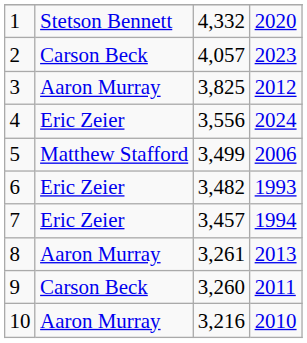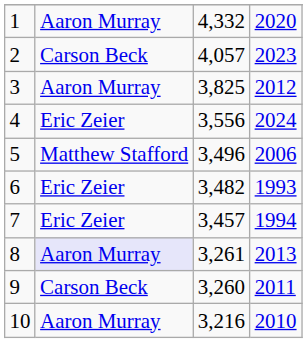 <table class="wikitable">
 <tr>
 </tr>
 <tr>
 <td>1</td>
-<td><a href='#'>Stetson Bennett</a></td>
+<td><a href='#'>Aaron Murray</a></td>
 <td><abbr>4,332</abbr></td>
 <td><a href='#'>2020</a></td>
 </tr>
 <tr>
 <td>2</td>
 <td><a href='#'>Carson Beck</a></td>
 <td><abbr>4,057</abbr></td>
 <td><a href='#'>2023</a></td>
 </tr>
 <tr>
 <td>3</td>
 <td><a href='#'>Aaron Murray</a></td>
 <td><abbr>3,825</abbr></td>
 <td><a href='#'>2012</a></td>
 </tr>
 <tr>
 <td>4</td>
 <td><a href='#'>Eric Zeier</a></td>
 <td><abbr>3,556</abbr></td>
 <td><a href='#'>2024</a></td>
 </tr>
 <tr>
 <td>5</td>
 <td><a href='#'>Matthew Stafford</a></td>
-<td><abbr>3,499</abbr></td>
+<td><abbr>3,496</abbr></td>
 <td><a href='#'>2006</a></td>
 </tr>
 <tr>
 <td>6</td>
 <td><a href='#'>Eric Zeier</a></td>
 <td><abbr>3,482</abbr></td>
 <td><a href='#'>1993</a></td>
 </tr>
 <tr>
 <td>7</td>
 <td><a href='#'>Eric Zeier</a></td>
 <td><abbr>3,457</abbr></td>
 <td><a href='#'>1994</a></td>
 </tr>
 <tr>
 <td>8</td>
-<td><a href='#'>Aaron Murray</a></td>
+<td style="background: lavender;"><a href='#'>Aaron Murray</a></td>
 <td><abbr>3,261</abbr></td>
 <td><a href='#'>2013</a></td>
 </tr>
 <tr>
 <td>9</td>
 <td><a href='#'>Carson Beck</a></td>
 <td><abbr>3,260</abbr></td>
 <td><a href='#'>2011</a></td>
 </tr>
 <tr>
 <td>10</td>
 <td><a href='#'>Aaron Murray</a></td>
 <td><abbr>3,216</abbr></td>
 <td><a href='#'>2010</a></td>
 </tr>
 </table>
